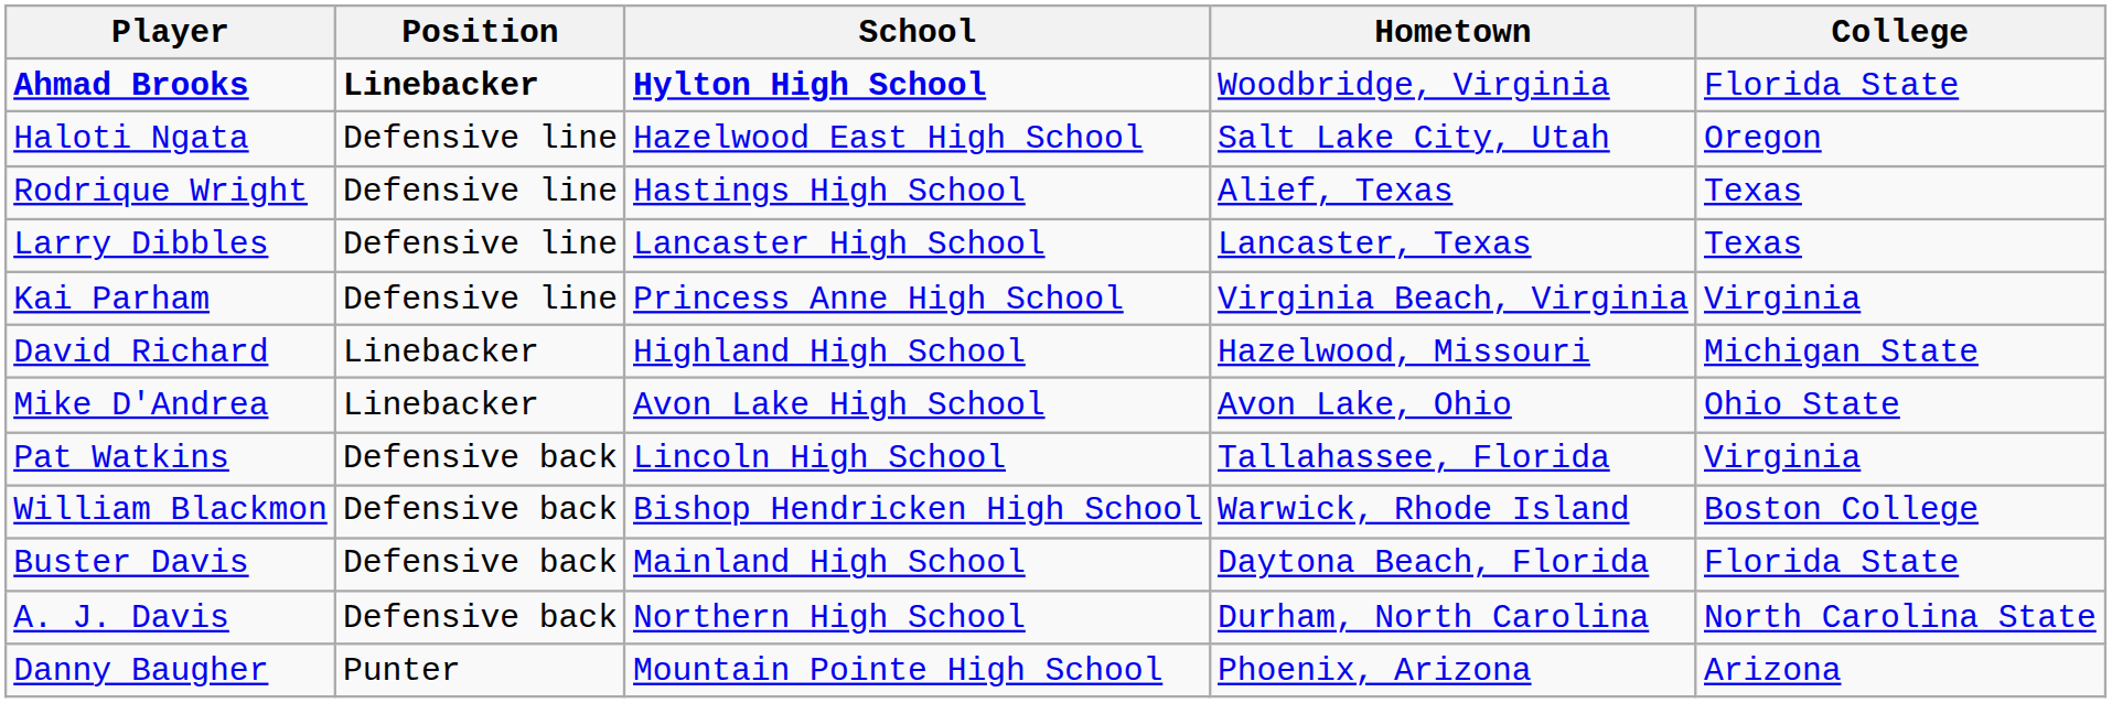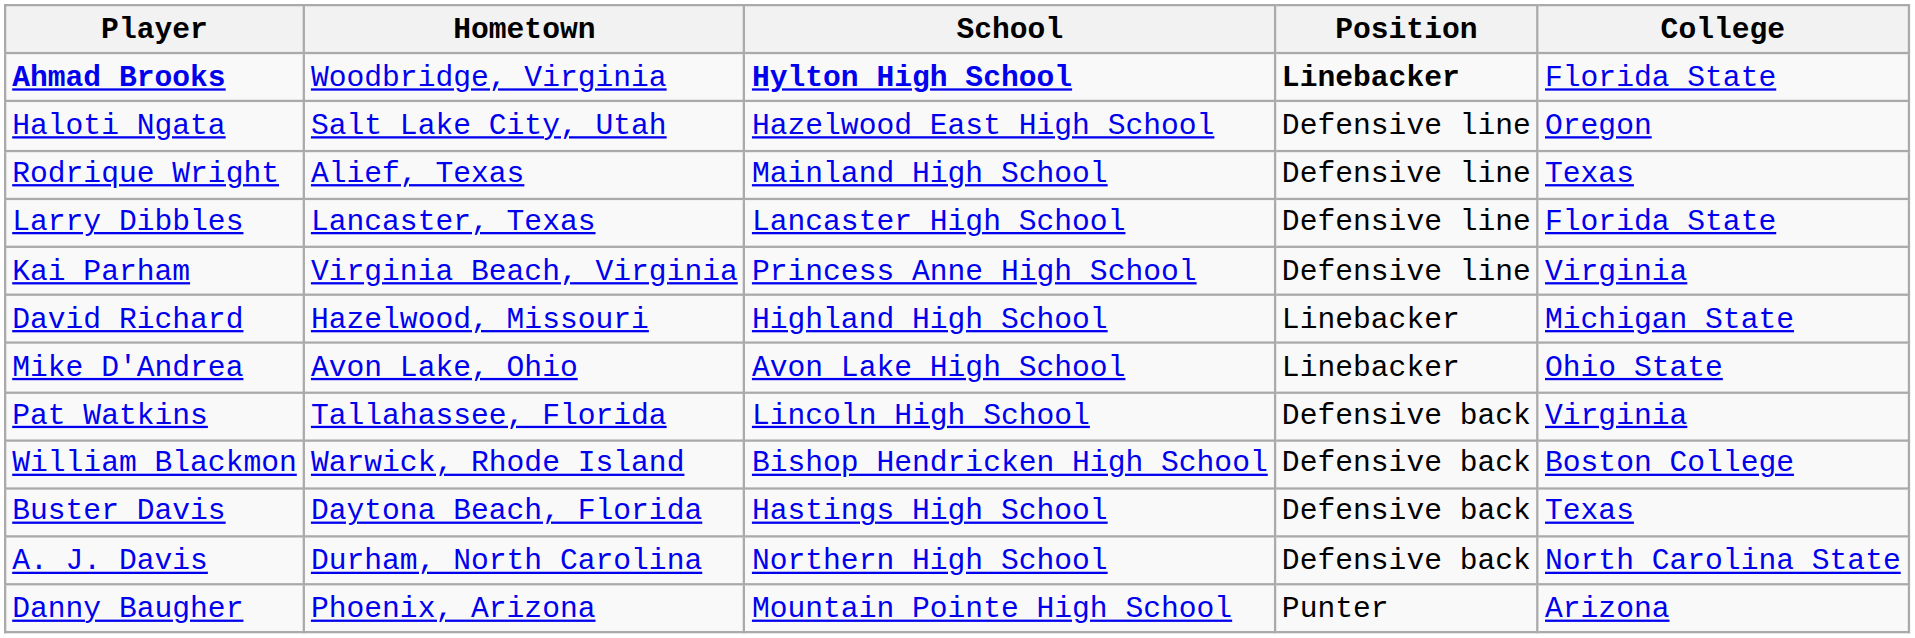 <table class="wikitable">
 <tr>
 <th>Player</th>
+<th>Hometown</th>
+<th>School</th>
 <th>Position</th>
-<th>School</th>
-<th>Hometown</th>
 <th>College</th>
 </tr>
 <tr>
 <td><strong><a href='#'>Ahmad Brooks</a></strong></td>
+<td><a href='#'>Woodbridge, Virginia</a></td>
+<td><strong><a href='#'>Hylton High School</a></strong></td>
 <td><strong>Linebacker</strong></td>
-<td><strong><a href='#'>Hylton High School</a></strong></td>
-<td><a href='#'>Woodbridge, Virginia</a></td>
 <td><a href='#'>Florida State</a></td>
 </tr>
 <tr>
 <td><a href='#'>Haloti Ngata</a></td>
+<td><a href='#'>Salt Lake City, Utah</a></td>
+<td><a href='#'>Hazelwood East High School</a></td>
 <td>Defensive line</td>
-<td><a href='#'>Hazelwood East High School</a></td>
-<td><a href='#'>Salt Lake City, Utah</a></td>
 <td><a href='#'>Oregon</a></td>
 </tr>
 <tr>
 <td><a href='#'>Rodrique Wright</a></td>
+<td><a href='#'>Alief, Texas</a></td>
+<td><a href='#'>Mainland High School</a></td>
 <td>Defensive line</td>
-<td><a href='#'>Hastings High School</a></td>
-<td><a href='#'>Alief, Texas</a></td>
 <td><a href='#'>Texas</a></td>
 </tr>
 <tr>
 <td><a href='#'>Larry Dibbles</a></td>
+<td><a href='#'>Lancaster, Texas</a></td>
+<td><a href='#'>Lancaster High School</a></td>
 <td>Defensive line</td>
-<td><a href='#'>Lancaster High School</a></td>
-<td><a href='#'>Lancaster, Texas</a></td>
-<td><a href='#'>Texas</a></td>
+<td><a href='#'>Florida State</a></td>
 </tr>
 <tr>
 <td><a href='#'>Kai Parham</a></td>
+<td><a href='#'>Virginia Beach, Virginia</a></td>
+<td><a href='#'>Princess Anne High School</a></td>
 <td>Defensive line</td>
-<td><a href='#'>Princess Anne High School</a></td>
-<td><a href='#'>Virginia Beach, Virginia</a></td>
 <td><a href='#'>Virginia</a></td>
 </tr>
 <tr>
 <td><a href='#'>David Richard</a></td>
+<td><a href='#'>Hazelwood, Missouri</a></td>
+<td><a href='#'>Highland High School</a></td>
 <td>Linebacker</td>
-<td><a href='#'>Highland High School</a></td>
-<td><a href='#'>Hazelwood, Missouri</a></td>
 <td><a href='#'>Michigan State</a></td>
 </tr>
 <tr>
 <td><a href='#'>Mike D'Andrea</a></td>
+<td><a href='#'>Avon Lake, Ohio</a></td>
+<td><a href='#'>Avon Lake High School</a></td>
 <td>Linebacker</td>
-<td><a href='#'>Avon Lake High School</a></td>
-<td><a href='#'>Avon Lake, Ohio</a></td>
 <td><a href='#'>Ohio State</a></td>
 </tr>
 <tr>
 <td><a href='#'>Pat Watkins</a></td>
+<td><a href='#'>Tallahassee, Florida</a></td>
+<td><a href='#'>Lincoln High School</a></td>
 <td>Defensive back</td>
-<td><a href='#'>Lincoln High School</a></td>
-<td><a href='#'>Tallahassee, Florida</a></td>
 <td><a href='#'>Virginia</a></td>
 </tr>
 <tr>
 <td><a href='#'>William Blackmon</a></td>
+<td><a href='#'>Warwick, Rhode Island</a></td>
+<td><a href='#'>Bishop Hendricken High School</a></td>
 <td>Defensive back</td>
-<td><a href='#'>Bishop Hendricken High School</a></td>
-<td><a href='#'>Warwick, Rhode Island</a></td>
 <td><a href='#'>Boston College</a></td>
 </tr>
 <tr>
 <td><a href='#'>Buster Davis</a></td>
+<td><a href='#'>Daytona Beach, Florida</a></td>
+<td><a href='#'>Hastings High School</a></td>
 <td>Defensive back</td>
-<td><a href='#'>Mainland High School</a></td>
-<td><a href='#'>Daytona Beach, Florida</a></td>
-<td><a href='#'>Florida State</a></td>
+<td><a href='#'>Texas</a></td>
 </tr>
 <tr>
 <td><a href='#'>A. J. Davis</a></td>
+<td><a href='#'>Durham, North Carolina</a></td>
+<td><a href='#'>Northern High School</a></td>
 <td>Defensive back</td>
-<td><a href='#'>Northern High School</a></td>
-<td><a href='#'>Durham, North Carolina</a></td>
 <td><a href='#'>North Carolina State</a></td>
 </tr>
 <tr>
 <td><a href='#'>Danny Baugher</a></td>
+<td><a href='#'>Phoenix, Arizona</a></td>
+<td><a href='#'>Mountain Pointe High School</a></td>
 <td>Punter</td>
-<td><a href='#'>Mountain Pointe High School</a></td>
-<td><a href='#'>Phoenix, Arizona</a></td>
 <td><a href='#'>Arizona</a></td>
 </tr>
 </table>
